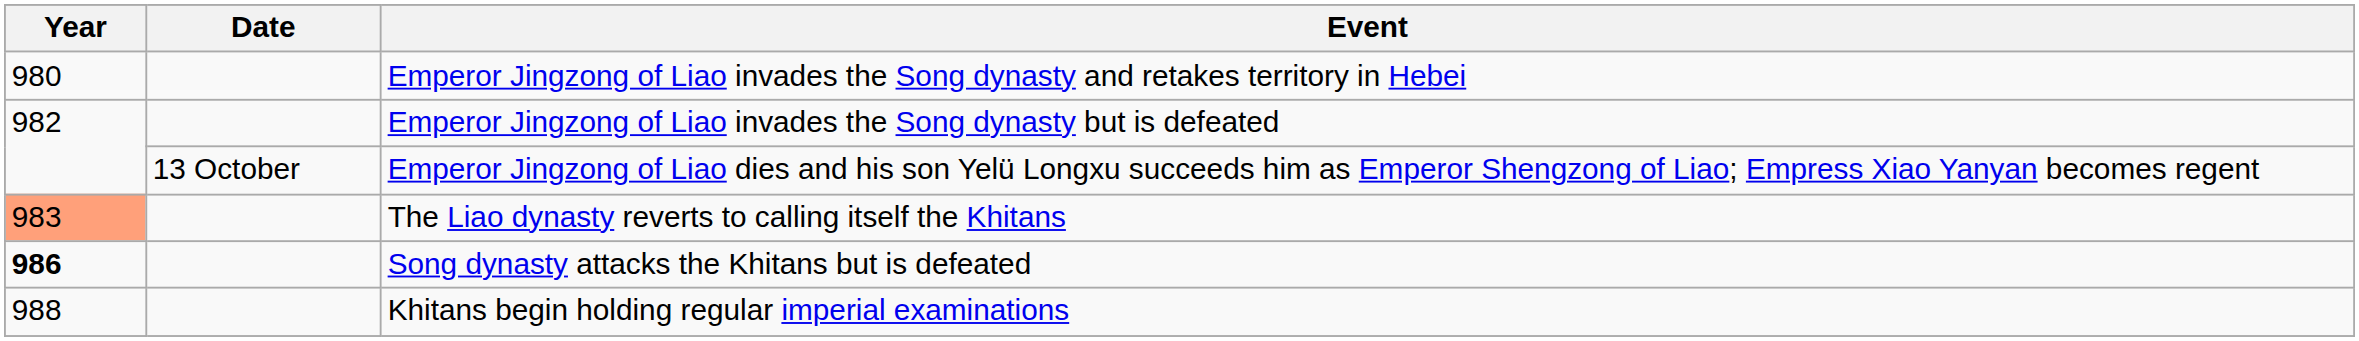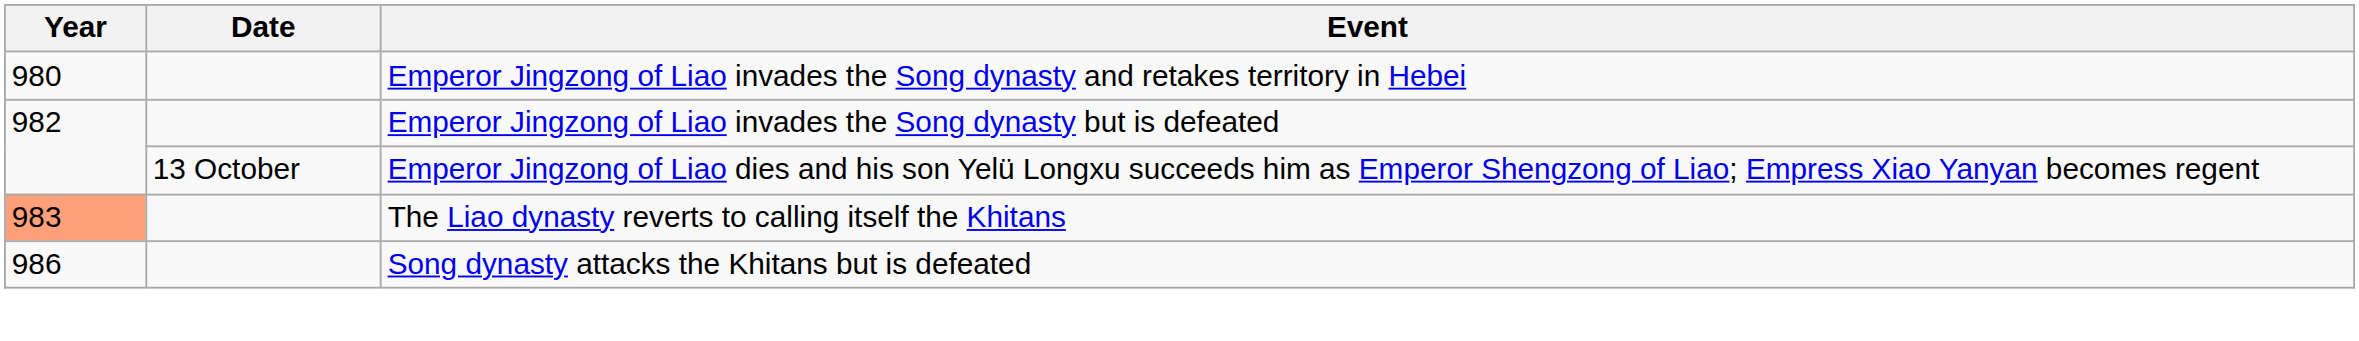 <table class="wikitable" width="100%">
 <tr>
 <th style="width:6%">Year</th>
 <th style="width:10%">Date</th>
 <th>Event</th>
 </tr>
 <tr>
 <td>980</td>
 <td></td>
 <td><a href='#'>Emperor Jingzong of Liao</a> invades the <a href='#'>Song dynasty</a> and retakes territory in <a href='#'>Hebei</a></td>
 </tr>
 <tr>
 <td rowspan="2" valign="top">982</td>
 <td></td>
 <td><a href='#'>Emperor Jingzong of Liao</a> invades the <a href='#'>Song dynasty</a> but is defeated</td>
 </tr>
 <tr>
 <td>13 October</td>
 <td><a href='#'>Emperor Jingzong of Liao</a> dies and his son Yelü Longxu succeeds him as <a href='#'>Emperor Shengzong of Liao</a>; <a href='#'>Empress Xiao Yanyan</a> becomes regent</td>
 </tr>
 <tr>
 <td style="background: lightsalmon;">983</td>
 <td></td>
 <td>The <a href='#'>Liao dynasty</a> reverts to calling itself the <a href='#'>Khitans</a></td>
 </tr>
 <tr>
-<td><strong>986</strong></td>
+<td>986</td>
 <td></td>
 <td><a href='#'>Song dynasty</a> attacks the Khitans but is defeated</td>
 </tr>
-<tr>
-<td>988</td>
-<td></td>
-<td>Khitans begin holding regular <a href='#'>imperial examinations</a></td>
-</tr>
 </table>
